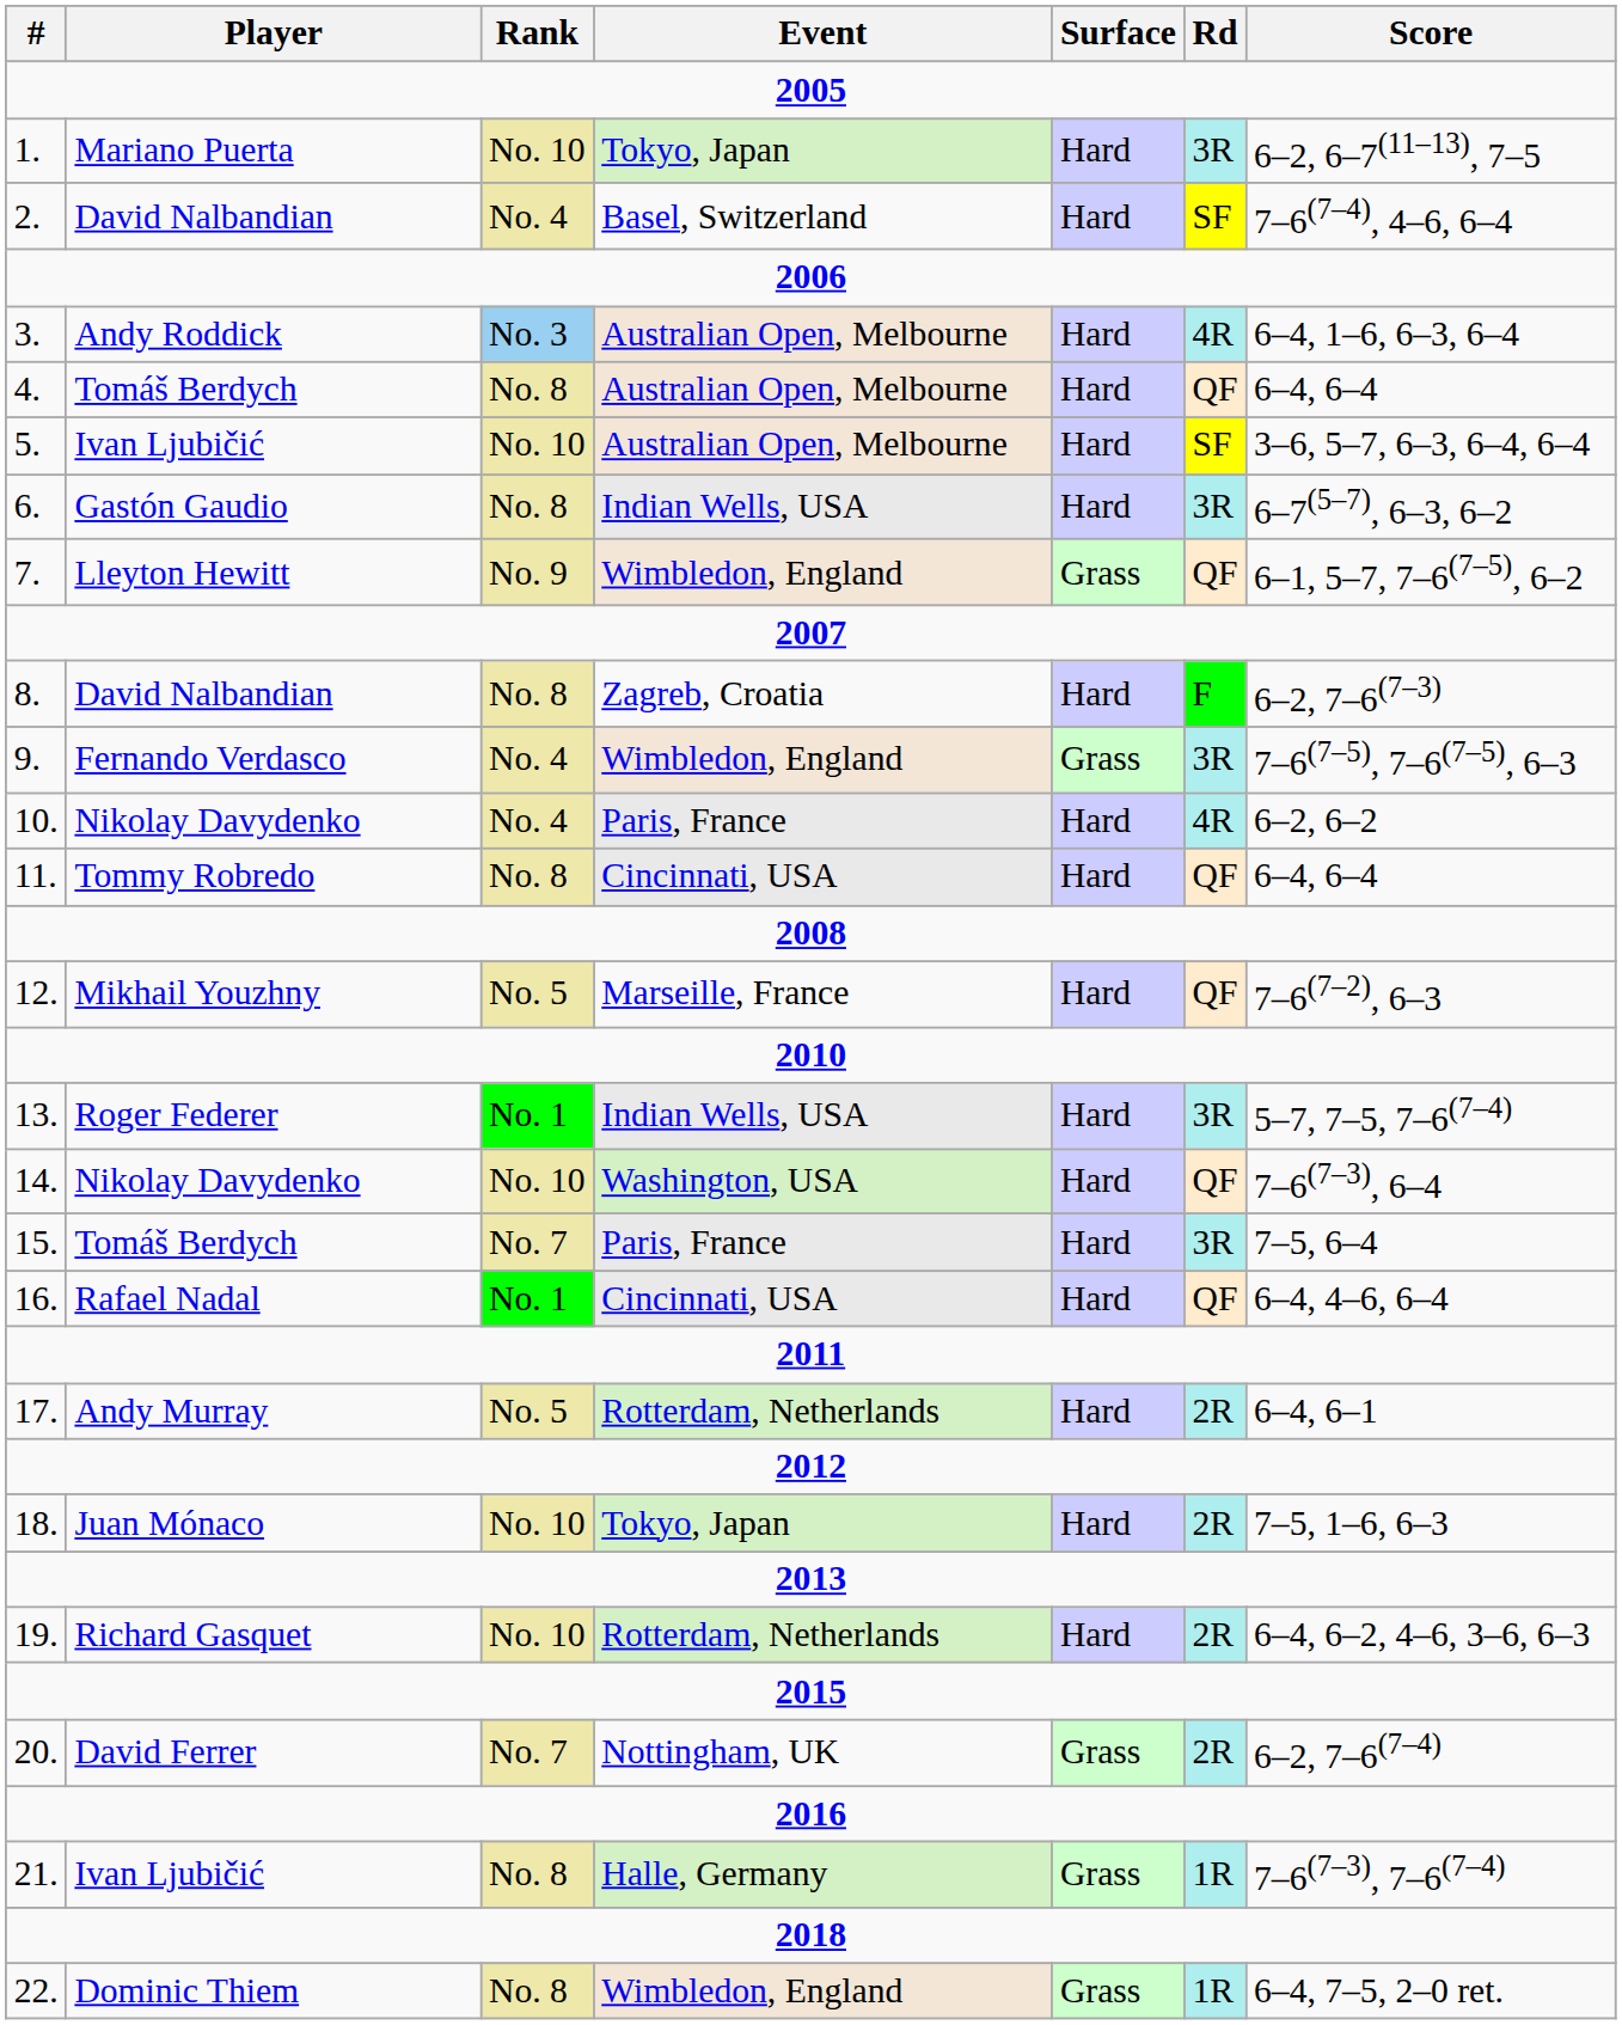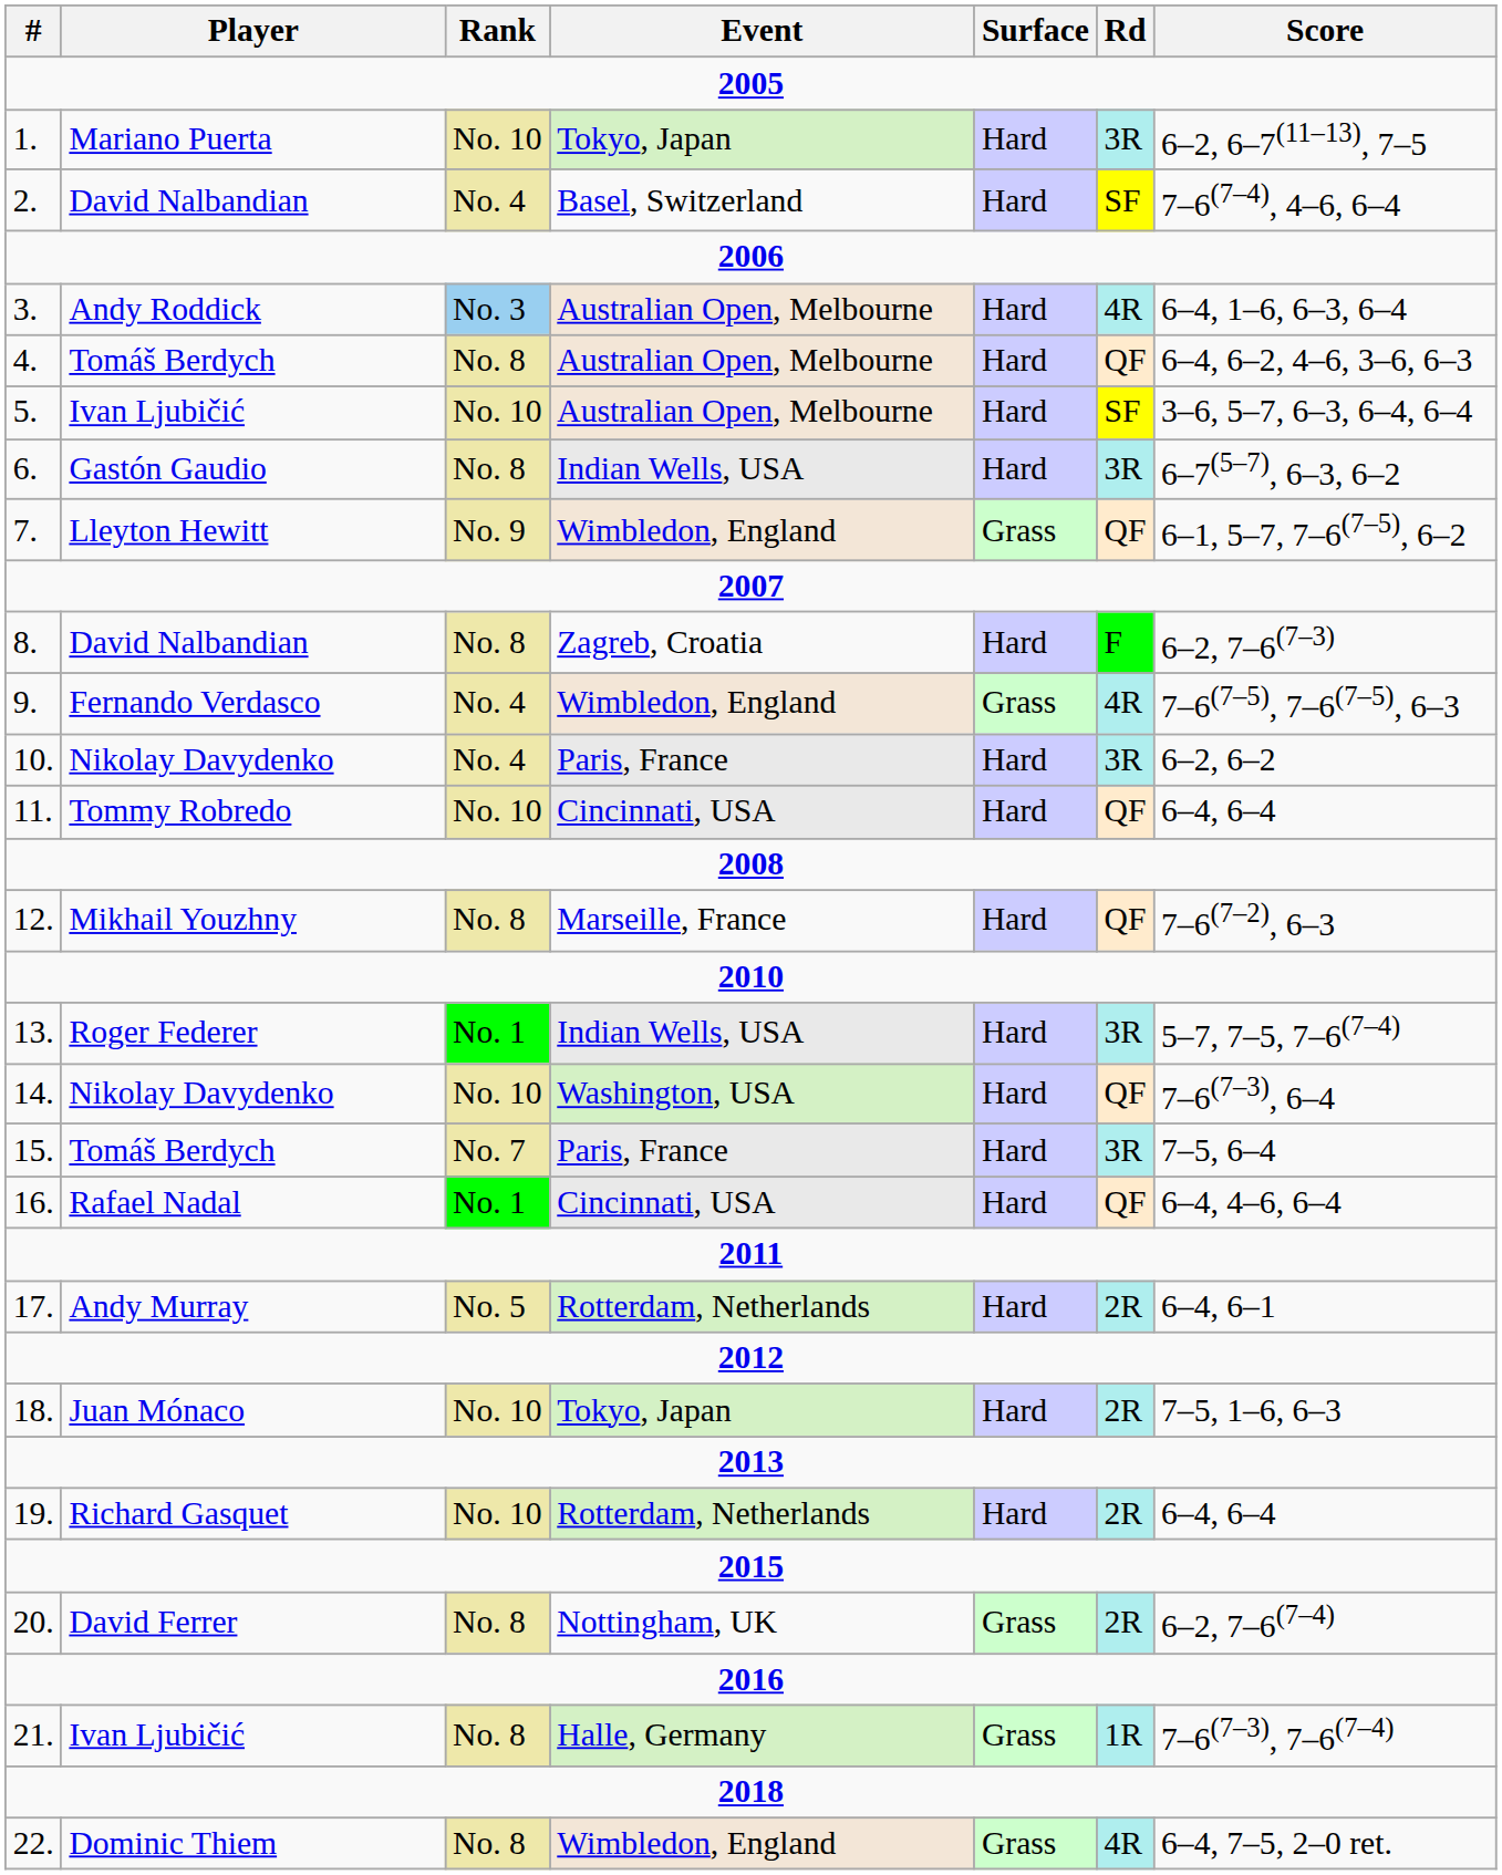 <table class="wikitable sortable">
 <tr>
 <th>#</th>
 <th width=180>Player</th>
 <th>Rank</th>
 <th width=200>Event</th>
 <th>Surface</th>
 <th>Rd</th>
 <th width=160>Score</th>
 </tr>
 <tr>
 <td colspan="7" style="text-align:center"><strong><a href='#'>2005</a></strong></td>
 </tr>
 <tr>
 <td>1.</td>
 <td> <a href='#'>Mariano Puerta</a></td>
 <td bgcolor="eee8aa">No. 10</td>
 <td bgcolor="d4f1c5"><a href='#'>Tokyo</a>, Japan</td>
 <td bgcolor="ccccff">Hard</td>
 <td bgcolor="afeeee">3R</td>
 <td>6–2, 6–7<sup>(11–13)</sup>, 7–5</td>
 </tr>
 <tr>
 <td>2.</td>
 <td> <a href='#'>David Nalbandian</a></td>
 <td bgcolor="eee8aa">No. 4</td>
 <td><a href='#'>Basel</a>, Switzerland</td>
 <td bgcolor="ccccff">Hard</td>
 <td bgcolor=yellow>SF</td>
 <td>7–6<sup>(7–4)</sup>, 4–6, 6–4</td>
 </tr>
 <tr>
 <td colspan="7" style="text-align:center"><strong><a href='#'>2006</a></strong></td>
 </tr>
 <tr>
 <td>3.</td>
 <td> <a href='#'>Andy Roddick</a></td>
 <td bgcolor=99cff>No. 3</td>
 <td bgcolor="f3e6d7"><a href='#'>Australian Open</a>, Melbourne</td>
 <td bgcolor="ccccff">Hard</td>
 <td bgcolor=afeeee>4R</td>
 <td>6–4, 1–6, 6–3, 6–4</td>
 </tr>
 <tr>
 <td>4.</td>
 <td> <a href='#'>Tomáš Berdych</a></td>
 <td bgcolor="eee8aa">No. 8</td>
 <td bgcolor="f3e6d7"><a href='#'>Australian Open</a>, Melbourne</td>
 <td bgcolor="ccccff">Hard</td>
 <td bgcolor=ffebcd>QF</td>
-<td>6–4, 6–4</td>
+<td>6–4, 6–2, 4–6, 3–6, 6–3</td>
 </tr>
 <tr>
 <td>5.</td>
 <td> <a href='#'>Ivan Ljubičić</a></td>
 <td bgcolor="eee8aa">No. 10</td>
 <td bgcolor="f3e6d7"><a href='#'>Australian Open</a>, Melbourne</td>
 <td bgcolor="ccccff">Hard</td>
 <td bgcolor=yellow>SF</td>
 <td>3–6, 5–7, 6–3, 6–4, 6–4</td>
 </tr>
 <tr>
 <td>6.</td>
 <td> <a href='#'>Gastón Gaudio</a></td>
 <td bgcolor="eee8aa">No. 8</td>
 <td bgcolor="e9e9e9"><a href='#'>Indian Wells</a>, USA</td>
 <td bgcolor="ccccff">Hard</td>
 <td bgcolor="afeeee">3R</td>
 <td>6–7<sup>(5–7)</sup>, 6–3, 6–2</td>
 </tr>
 <tr>
 <td>7.</td>
 <td> <a href='#'>Lleyton Hewitt</a></td>
 <td style="background:#eee8aa;">No. 9</td>
 <td style="background:#f3e6d7;"><a href='#'>Wimbledon</a>, England</td>
 <td style="background:#cfc;">Grass</td>
 <td bgcolor=ffebcd>QF</td>
 <td>6–1, 5–7, 7–6<sup>(7–5)</sup>, 6–2</td>
 </tr>
 <tr>
 <td colspan="7" style="text-align:center"><strong><a href='#'>2007</a></strong></td>
 </tr>
 <tr>
 <td>8.</td>
 <td> <a href='#'>David Nalbandian</a></td>
 <td bgcolor="eee8aa">No. 8</td>
 <td><a href='#'>Zagreb</a>, Croatia</td>
 <td bgcolor="ccccff">Hard</td>
 <td bgcolor=lime>F</td>
 <td>6–2, 7–6<sup>(7–3)</sup></td>
 </tr>
 <tr>
 <td>9.</td>
 <td> <a href='#'>Fernando Verdasco</a></td>
 <td style="background:#eee8aa;">No. 4</td>
 <td style="background:#f3e6d7;"><a href='#'>Wimbledon</a>, England</td>
 <td style="background:#cfc;">Grass</td>
-<td bgcolor=afeeee>3R</td>
+<td bgcolor=afeeee>4R</td>
 <td>7–6<sup>(7–5)</sup>, 7–6<sup>(7–5)</sup>, 6–3</td>
 </tr>
 <tr>
 <td>10.</td>
 <td> <a href='#'>Nikolay Davydenko</a></td>
 <td bgcolor="eee8aa">No. 4</td>
 <td bgcolor="e9e9e9"><a href='#'>Paris</a>, France</td>
 <td bgcolor="ccccff">Hard</td>
-<td bgcolor=afeeee>4R</td>
+<td bgcolor=afeeee>3R</td>
 <td>6–2, 6–2</td>
 </tr>
 <tr>
 <td>11.</td>
 <td> <a href='#'>Tommy Robredo</a></td>
-<td bgcolor="eee8aa">No. 8</td>
+<td bgcolor="eee8aa">No. 10</td>
 <td bgcolor="e9e9e9"><a href='#'>Cincinnati</a>, USA</td>
 <td bgcolor="ccccff">Hard</td>
 <td bgcolor=ffebcd>QF</td>
 <td>6–4, 6–4</td>
 </tr>
 <tr>
 <td colspan="7" style="text-align:center"><strong><a href='#'>2008</a></strong></td>
 </tr>
 <tr>
 <td>12.</td>
 <td> <a href='#'>Mikhail Youzhny</a></td>
-<td bgcolor="eee8aa">No. 5</td>
+<td bgcolor="eee8aa">No. 8</td>
 <td><a href='#'>Marseille</a>, France</td>
 <td bgcolor="ccccff">Hard</td>
 <td bgcolor=ffebcd>QF</td>
 <td>7–6<sup>(7–2)</sup>, 6–3</td>
 </tr>
 <tr>
 <td colspan="7" style="text-align:center"><strong><a href='#'>2010</a></strong></td>
 </tr>
 <tr>
 <td>13.</td>
 <td> <a href='#'>Roger Federer</a></td>
 <td bgcolor=lime>No. 1</td>
 <td bgcolor="e9e9e9"><a href='#'>Indian Wells</a>, USA</td>
 <td bgcolor="ccccff">Hard</td>
 <td bgcolor=afeeee>3R</td>
 <td>5–7, 7–5, 7–6<sup>(7–4)</sup></td>
 </tr>
 <tr>
 <td>14.</td>
 <td> <a href='#'>Nikolay Davydenko</a></td>
 <td bgcolor="eee8aa">No. 10</td>
 <td bgcolor="d4f1c5"><a href='#'>Washington</a>, USA</td>
 <td bgcolor="ccccff">Hard</td>
 <td bgcolor=ffebcd>QF</td>
 <td>7–6<sup>(7–3)</sup>, 6–4</td>
 </tr>
 <tr>
 <td>15.</td>
 <td> <a href='#'>Tomáš Berdych</a></td>
 <td bgcolor=eee8aa>No. 7</td>
 <td bgcolor="e9e9e9"><a href='#'>Paris</a>, France</td>
 <td bgcolor="ccccff">Hard</td>
 <td bgcolor=afeeee>3R</td>
 <td>7–5, 6–4</td>
 </tr>
 <tr>
 <td>16.</td>
 <td> <a href='#'>Rafael Nadal</a></td>
 <td bgcolor=lime>No. 1</td>
 <td bgcolor="e9e9e9"><a href='#'>Cincinnati</a>, USA</td>
 <td bgcolor="ccccff">Hard</td>
 <td bgcolor=ffebcd>QF</td>
 <td>6–4, 4–6, 6–4</td>
 </tr>
 <tr>
 <td colspan="7" style="text-align:center"><strong><a href='#'>2011</a></strong></td>
 </tr>
 <tr>
 <td>17.</td>
 <td> <a href='#'>Andy Murray</a></td>
 <td bgcolor="eee8aa">No. 5</td>
 <td bgcolor="d4f1c5"><a href='#'>Rotterdam</a>, Netherlands</td>
 <td bgcolor="ccccff">Hard</td>
 <td bgcolor="afeeee">2R</td>
 <td>6–4, 6–1</td>
 </tr>
 <tr>
 <td colspan="7" style="text-align:center"><strong><a href='#'>2012</a></strong></td>
 </tr>
 <tr>
 <td>18.</td>
 <td> <a href='#'>Juan Mónaco</a></td>
 <td bgcolor="eee8aa">No. 10</td>
 <td bgcolor="d4f1c5"><a href='#'>Tokyo</a>, Japan</td>
 <td bgcolor="ccccff">Hard</td>
 <td bgcolor="afeeee">2R</td>
 <td>7–5, 1–6, 6–3</td>
 </tr>
 <tr>
 <td colspan="7" style="text-align:center"><strong><a href='#'>2013</a></strong></td>
 </tr>
 <tr>
 <td>19.</td>
 <td> <a href='#'>Richard Gasquet</a></td>
 <td bgcolor="eee8aa">No. 10</td>
 <td bgcolor="d4f1c5"><a href='#'>Rotterdam</a>, Netherlands</td>
 <td bgcolor="ccccff">Hard</td>
 <td bgcolor="afeeee">2R</td>
-<td>6–4, 6–2, 4–6, 3–6, 6–3</td>
+<td>6–4, 6–4</td>
 </tr>
 <tr>
 <td colspan="7" style="text-align:center"><strong><a href='#'>2015</a></strong></td>
 </tr>
 <tr>
 <td>20.</td>
 <td> <a href='#'>David Ferrer</a></td>
-<td style="background:#eee8aa;">No. 7</td>
+<td style="background:#eee8aa;">No. 8</td>
 <td><a href='#'>Nottingham</a>, UK</td>
 <td style="background:#cfc;">Grass</td>
 <td bgcolor=afeeee>2R</td>
 <td>6–2, 7–6<sup>(7–4)</sup></td>
 </tr>
 <tr>
 <td colspan="7" style="text-align:center"><strong><a href='#'>2016</a></strong></td>
 </tr>
 <tr>
 <td>21.</td>
 <td> <a href='#'>Ivan Ljubičić</a></td>
 <td style="background:#eee8aa;">No. 8</td>
 <td bgcolor="d4f1c5"><a href='#'>Halle</a>, Germany</td>
 <td style="background:#cfc;">Grass</td>
 <td bgcolor=afeeee>1R</td>
 <td>7–6<sup>(7–3)</sup>, 7–6<sup>(7–4)</sup></td>
 </tr>
 <tr>
 <td colspan="7" style="text-align:center"><strong><a href='#'>2018</a></strong></td>
 </tr>
 <tr>
 <td>22.</td>
 <td> <a href='#'>Dominic Thiem</a></td>
 <td style="background:#eee8aa;">No. 8</td>
 <td style="background:#f3e6d7;"><a href='#'>Wimbledon</a>, England</td>
 <td style="background:#cfc;">Grass</td>
-<td bgcolor=afeeee>1R</td>
+<td bgcolor=afeeee>4R</td>
 <td>6–4, 7–5, 2–0 ret.</td>
 </tr>
 </table>
